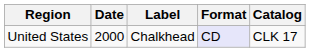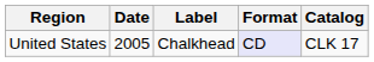 <table class="wikitable">
 <tr>
 <th>Region</th>
 <th>Date</th>
 <th>Label</th>
 <th>Format</th>
 <th>Catalog</th>
 </tr>
 <tr>
 <td>United States</td>
-<td>2000</td>
+<td>2005</td>
 <td>Chalkhead</td>
 <td style="background: lavender;">CD</td>
 <td>CLK 17</td>
 </tr>
 </table>
